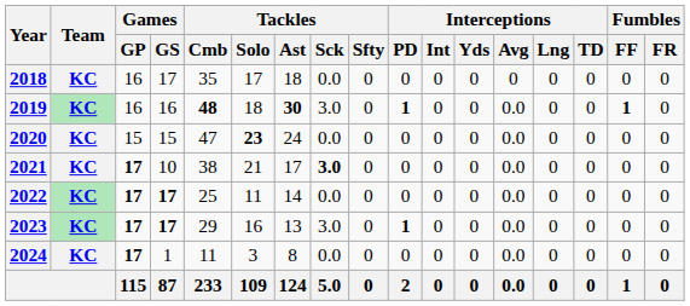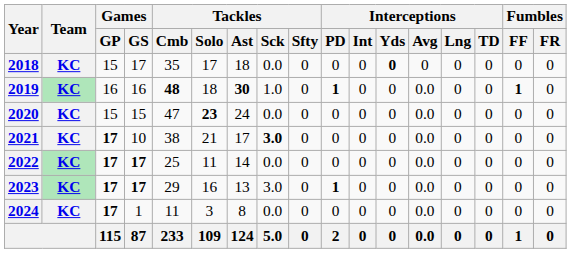 <table class="wikitable" style="text-align:center;">
 <tr>
 <th rowspan="2">Year</th>
 <th rowspan="2">Team</th>
 <th colspan="2">Games</th>
 <th colspan="5">Tackles</th>
 <th colspan="6">Interceptions</th>
 <th colspan="2">Fumbles</th>
 </tr>
 <tr>
 <th>GP</th>
 <th>GS</th>
 <th>Cmb</th>
 <th>Solo</th>
 <th>Ast</th>
 <th>Sck</th>
 <th>Sfty</th>
 <th>PD</th>
 <th>Int</th>
 <th>Yds</th>
 <th>Avg</th>
 <th>Lng</th>
 <th>TD</th>
 <th>FF</th>
 <th>FR</th>
 </tr>
 <tr>
 <th><a href='#'>2018</a></th>
 <th><a href='#'>KC</a></th>
-<td>16</td>
+<td>15</td>
 <td>17</td>
 <td>35</td>
 <td>17</td>
 <td>18</td>
 <td>0.0</td>
 <td>0</td>
 <td>0</td>
 <td>0</td>
-<td>0</td>
+<td><strong>0</strong></td>
 <td>0</td>
 <td>0</td>
 <td>0</td>
 <td>0</td>
 <td>0</td>
 </tr>
 <tr>
 <th><a href='#'>2019</a></th>
 <th style="background:#afe6ba; width:3em;"><a href='#'>KC</a></th>
 <td>16</td>
 <td>16</td>
 <td><strong>48</strong></td>
 <td>18</td>
 <td><strong>30</strong></td>
-<td>3.0</td>
+<td>1.0</td>
 <td>0</td>
 <td><strong>1</strong></td>
 <td>0</td>
 <td>0</td>
 <td>0.0</td>
 <td>0</td>
 <td>0</td>
 <td><strong>1</strong></td>
 <td>0</td>
 </tr>
 <tr>
 <th><a href='#'>2020</a></th>
 <th><a href='#'>KC</a></th>
 <td>15</td>
 <td>15</td>
 <td>47</td>
 <td><strong>23</strong></td>
 <td>24</td>
 <td>0.0</td>
 <td>0</td>
 <td>0</td>
 <td>0</td>
 <td>0</td>
 <td>0.0</td>
 <td>0</td>
 <td>0</td>
 <td>0</td>
 <td>0</td>
 </tr>
 <tr>
 <th><a href='#'>2021</a></th>
 <th><a href='#'>KC</a></th>
 <td><strong>17</strong></td>
 <td>10</td>
 <td>38</td>
 <td>21</td>
 <td>17</td>
 <td><strong>3.0</strong></td>
 <td>0</td>
 <td>0</td>
 <td>0</td>
 <td>0</td>
 <td>0.0</td>
 <td>0</td>
 <td>0</td>
 <td>0</td>
 <td>0</td>
 </tr>
 <tr>
 <th><a href='#'>2022</a></th>
 <th style="background:#afe6ba; width:3em;"><a href='#'>KC</a></th>
 <td><strong>17</strong></td>
 <td><strong>17</strong></td>
 <td>25</td>
 <td>11</td>
 <td>14</td>
 <td>0.0</td>
 <td>0</td>
 <td>0</td>
 <td>0</td>
 <td>0</td>
 <td>0.0</td>
 <td>0</td>
 <td>0</td>
 <td>0</td>
 <td>0</td>
 </tr>
 <tr>
 <th><a href='#'>2023</a></th>
 <th style="background:#afe6ba; width:3em;"><a href='#'>KC</a></th>
 <td><strong>17</strong></td>
 <td><strong>17</strong></td>
 <td>29</td>
 <td>16</td>
 <td>13</td>
 <td>3.0</td>
 <td>0</td>
 <td><strong>1</strong></td>
 <td>0</td>
 <td>0</td>
 <td>0.0</td>
 <td>0</td>
 <td>0</td>
 <td>0</td>
 <td>0</td>
 </tr>
 <tr>
 <th><a href='#'>2024</a></th>
 <th><a href='#'>KC</a></th>
 <td><strong>17</strong></td>
 <td>1</td>
 <td>11</td>
 <td>3</td>
 <td>8</td>
 <td>0.0</td>
 <td>0</td>
 <td>0</td>
 <td>0</td>
 <td>0</td>
 <td>0.0</td>
 <td>0</td>
 <td>0</td>
 <td>0</td>
 <td>0</td>
 </tr>
 <tr>
 <th colspan="2"></th>
 <th>115</th>
 <th>87</th>
 <th>233</th>
 <th>109</th>
 <th>124</th>
 <th>5.0</th>
 <th>0</th>
 <th>2</th>
 <th>0</th>
 <th>0</th>
 <th>0.0</th>
 <th>0</th>
 <th>0</th>
 <th>1</th>
 <th>0</th>
 </tr>
 </table>
